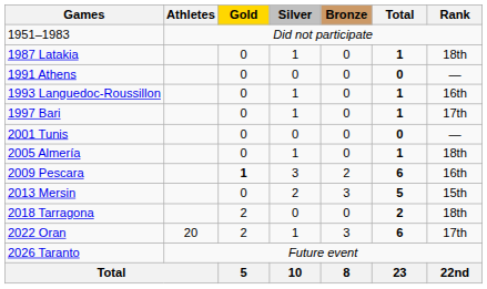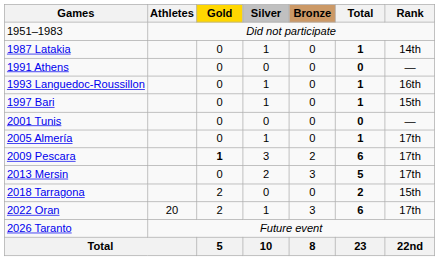 <table class="wikitable" style="text-align:center; font-size:98%;">
 <tr>
 <th>Games</th>
 <th>Athletes</th>
 <td style="background:gold; width:3.7em; font-weight:bold;">Gold</td>
 <td style="background:silver; width:3.7em; font-weight:bold;">Silver</td>
 <td style="background:#c96; width:3.7em; font-weight:bold;">Bronze</td>
 <th style="width:4em; font-weight:bold;">Total</th>
 <th style="width:4em; font-weight:bold;">Rank</th>
 </tr>
 <tr>
 <td align=left>1951–1983</td>
 <td colspan=6;><em>Did not participate</em></td>
 </tr>
 <tr>
 <td align=left><a href='#'>1987 Latakia</a></td>
 <td></td>
 <td>0</td>
 <td>1</td>
 <td>0</td>
 <td><strong>1</strong></td>
-<td>18th</td>
+<td>14th</td>
 </tr>
 <tr>
 <td align=left><a href='#'>1991 Athens</a></td>
 <td></td>
 <td>0</td>
 <td>0</td>
 <td>0</td>
 <td><strong>0</strong></td>
 <td>—</td>
 </tr>
 <tr>
 <td align=left><a href='#'>1993 Languedoc-Roussillon</a></td>
 <td></td>
 <td>0</td>
 <td>1</td>
 <td>0</td>
 <td><strong>1</strong></td>
 <td>16th</td>
 </tr>
 <tr>
 <td align=left><a href='#'>1997 Bari</a></td>
 <td></td>
 <td>0</td>
 <td>1</td>
 <td>0</td>
 <td><strong>1</strong></td>
-<td>17th</td>
+<td>15th</td>
 </tr>
 <tr>
 <td align=left><a href='#'>2001 Tunis</a></td>
 <td></td>
 <td>0</td>
 <td>0</td>
 <td>0</td>
 <td><strong>0</strong></td>
 <td>—</td>
 </tr>
 <tr>
 <td align=left><a href='#'>2005 Almería</a></td>
 <td></td>
 <td>0</td>
 <td>1</td>
 <td>0</td>
 <td><strong>1</strong></td>
-<td>18th</td>
+<td>17th</td>
 </tr>
 <tr>
 <td align=left><a href='#'>2009 Pescara</a></td>
 <td></td>
 <td><strong>1</strong></td>
 <td>3</td>
 <td>2</td>
 <td><strong>6</strong></td>
-<td>16th</td>
+<td>17th</td>
 </tr>
 <tr>
 <td align=left><a href='#'>2013 Mersin</a></td>
 <td></td>
 <td>0</td>
 <td>2</td>
 <td>3</td>
 <td><strong>5</strong></td>
-<td>15th</td>
+<td>17th</td>
 </tr>
 <tr>
 <td align=left><a href='#'>2018 Tarragona</a></td>
 <td></td>
 <td>2</td>
 <td>0</td>
 <td>0</td>
 <td><strong>2</strong></td>
-<td>18th</td>
+<td>15th</td>
 </tr>
 <tr>
 <td align=left><a href='#'>2022 Oran</a></td>
 <td>20</td>
 <td>2</td>
 <td>1</td>
 <td>3</td>
 <td><strong>6</strong></td>
 <td>17th</td>
 </tr>
 <tr>
 <td align=left><a href='#'>2026 Taranto</a></td>
 <td colspan=6; rowspan=1><em>Future event</em></td>
 </tr>
 <tr>
 <th colspan=2>Total</th>
 <th>5</th>
 <th>10</th>
 <th>8</th>
 <th>23</th>
 <th>22nd</th>
 </tr>
 </table>
